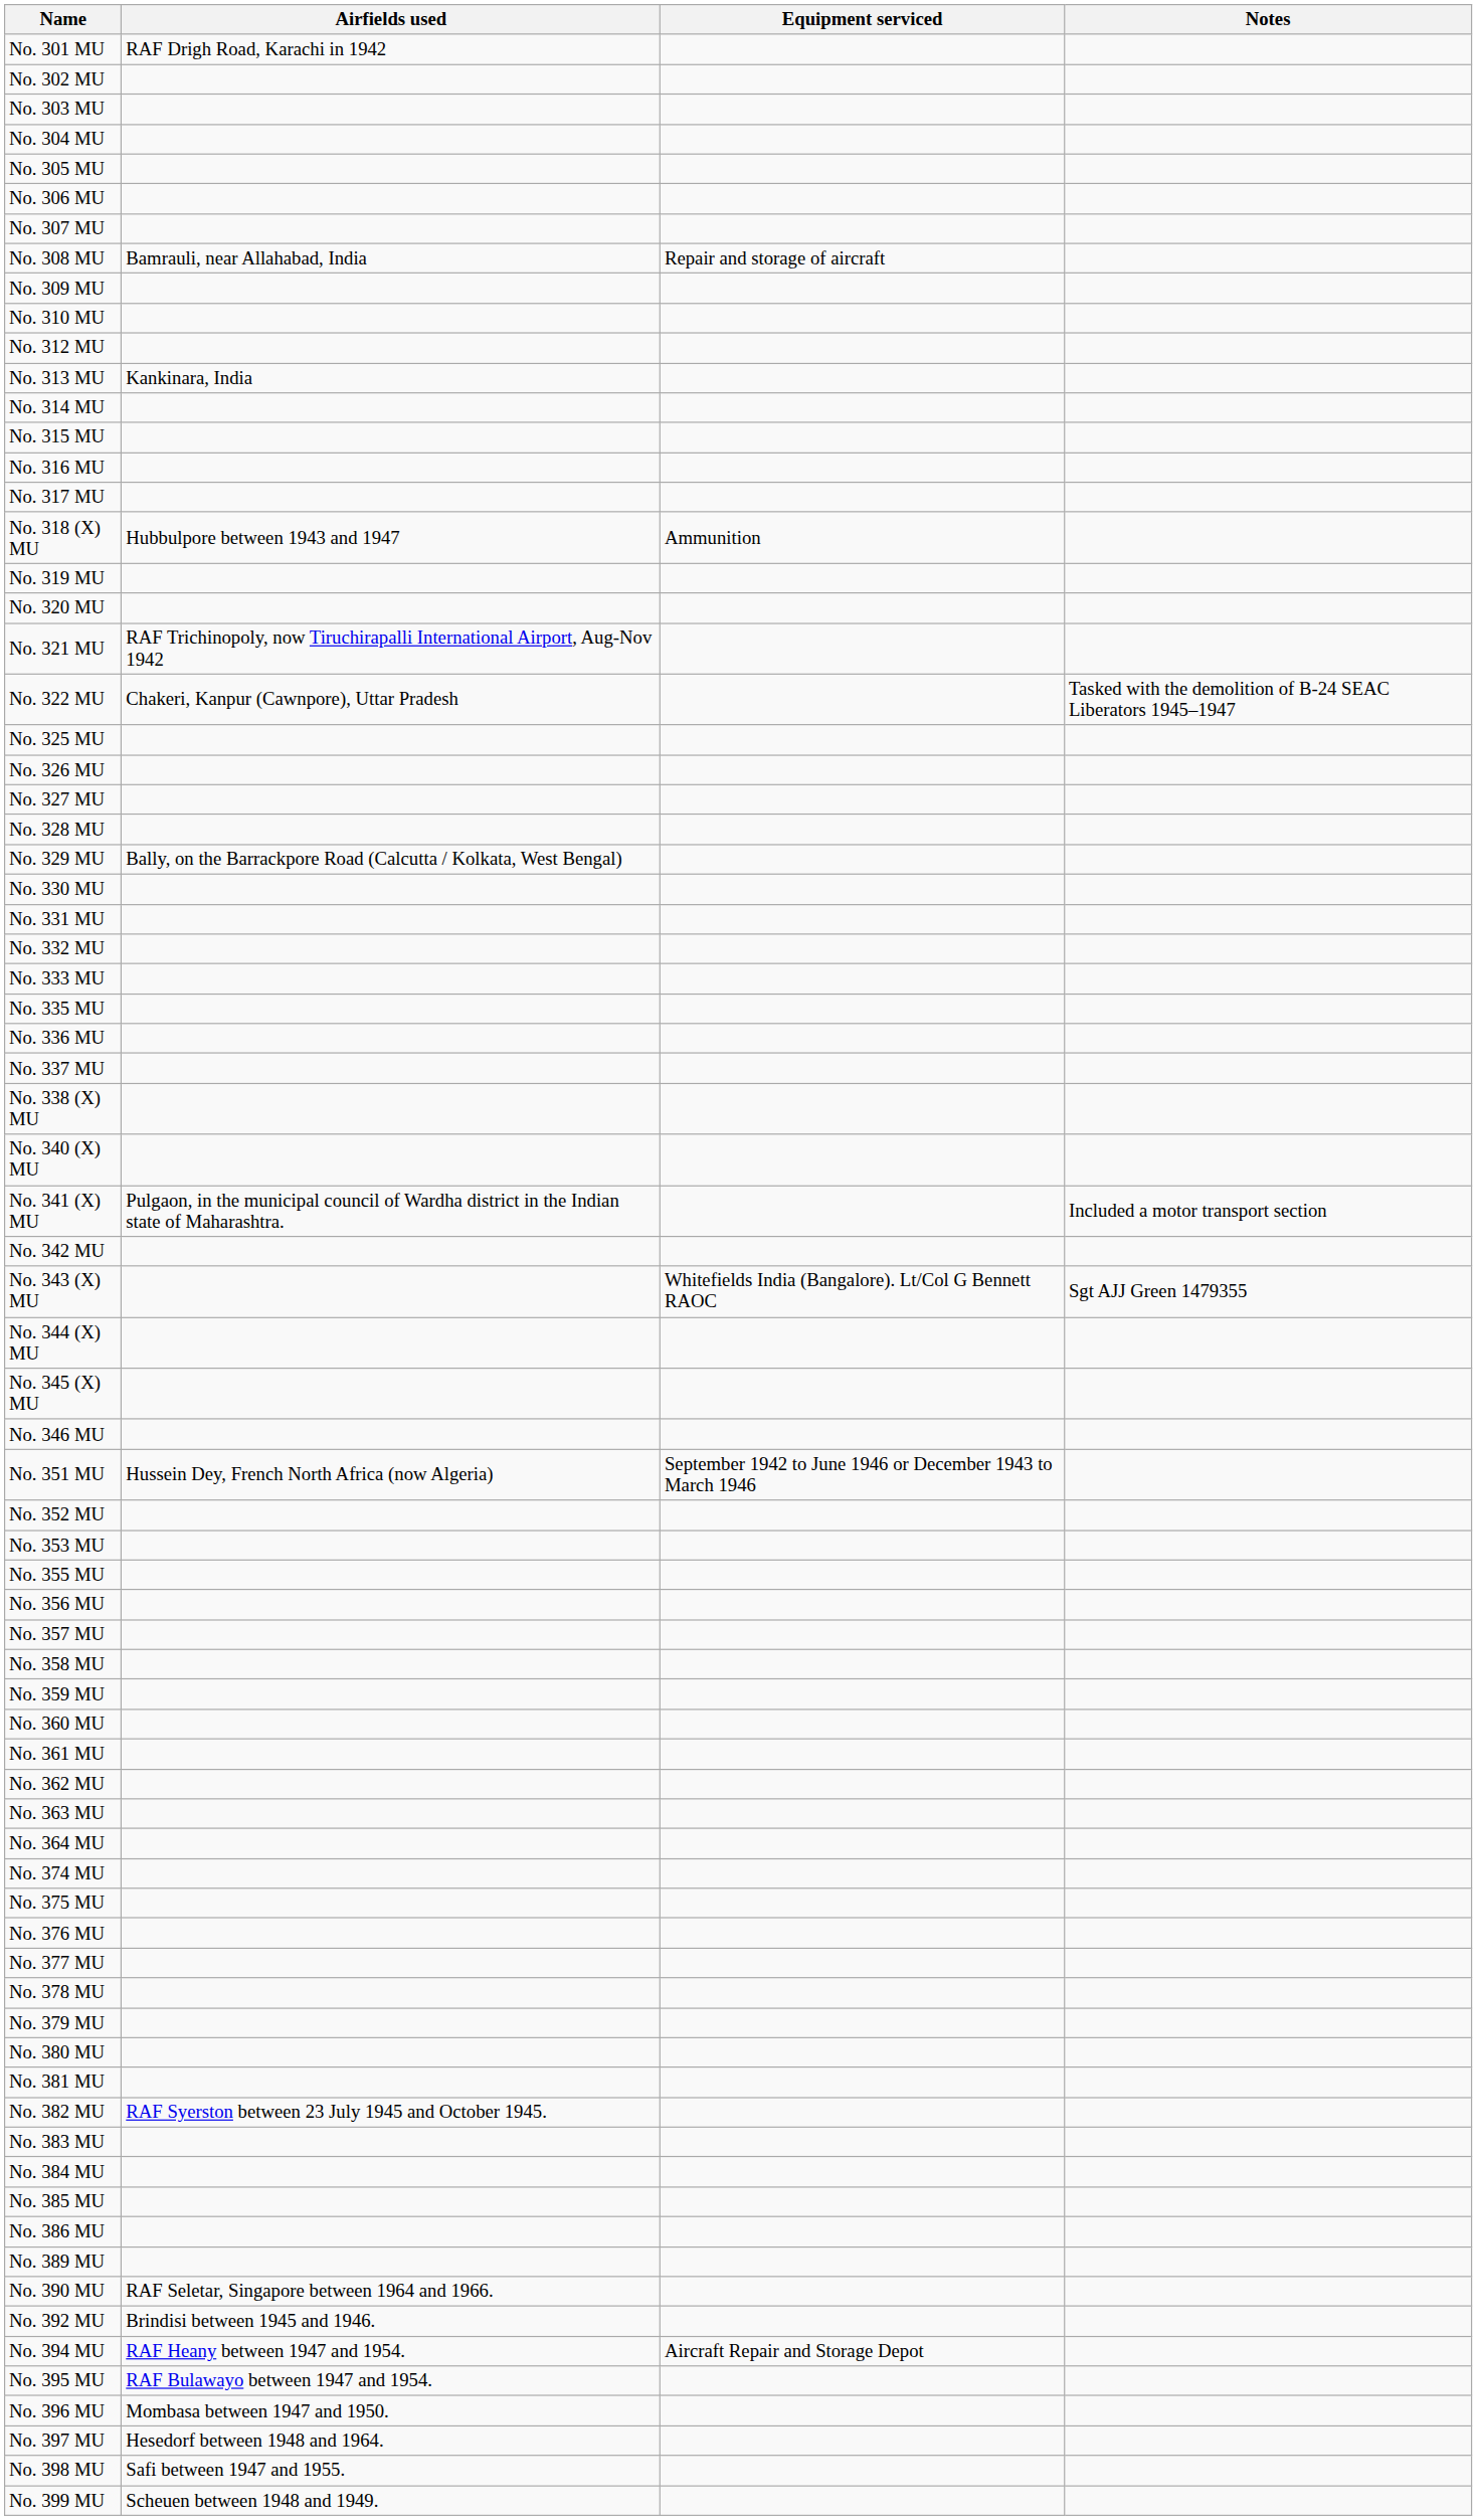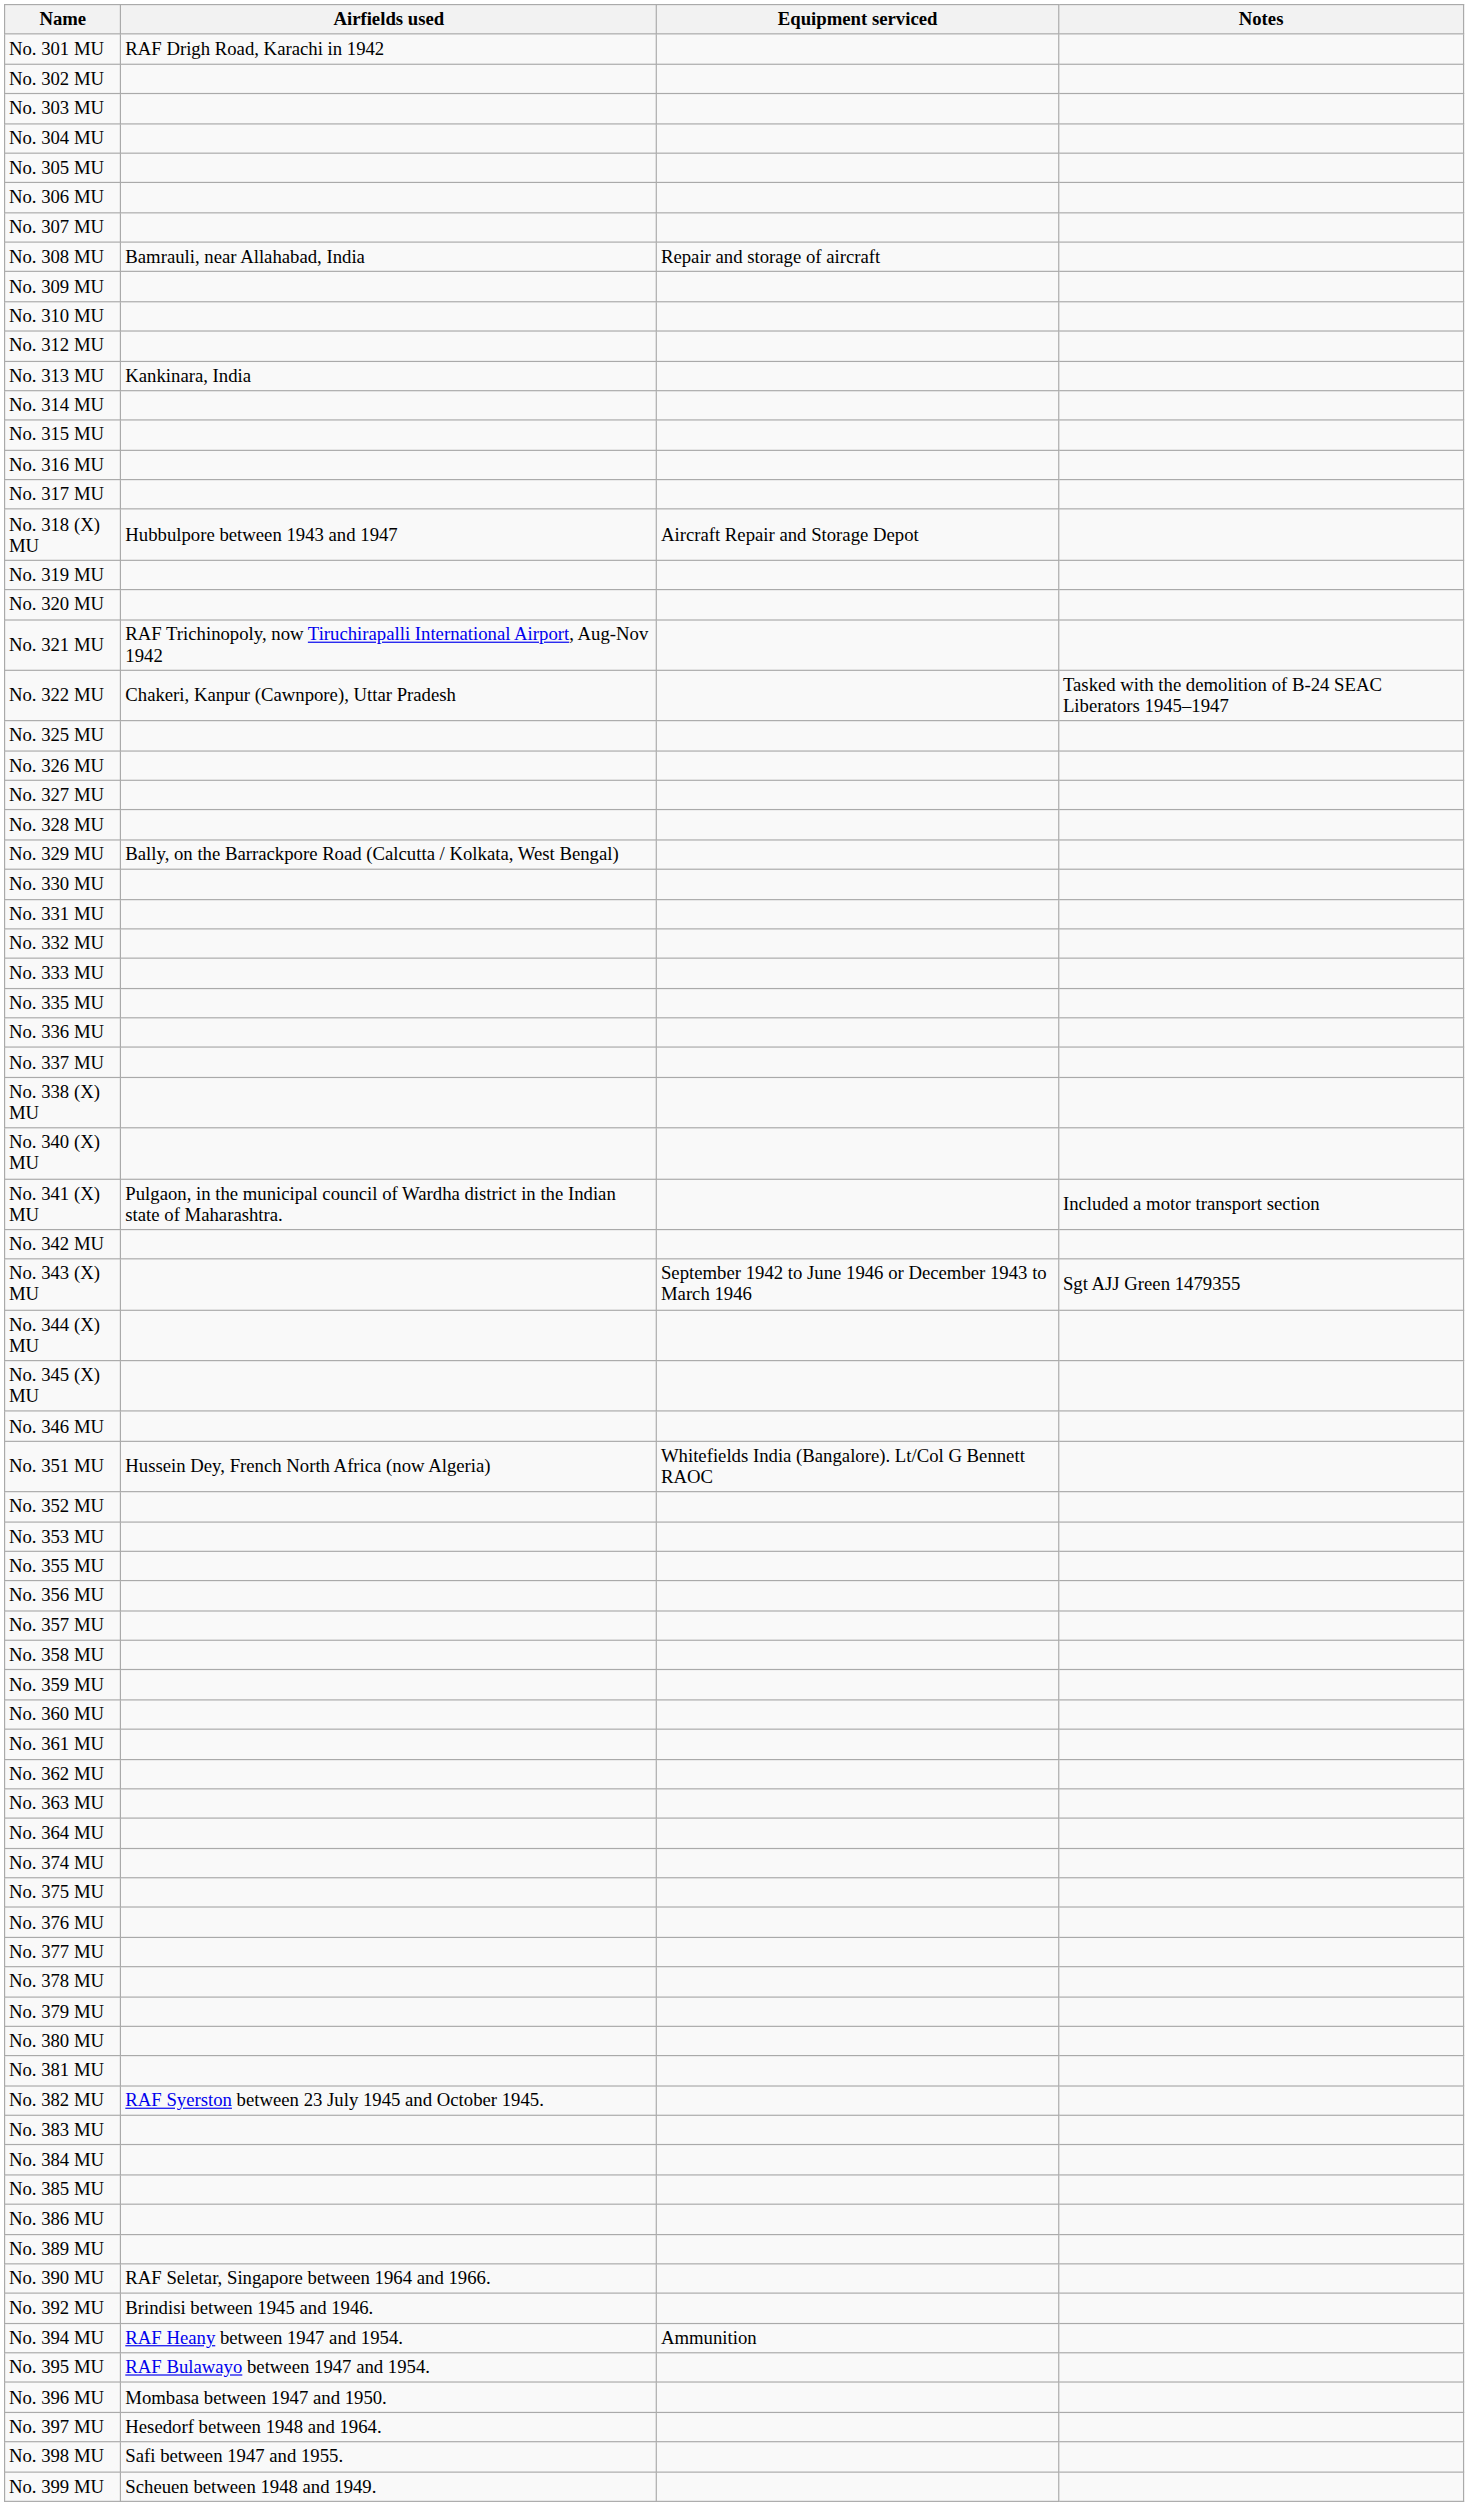 <table class="wikitable sortable">
 <tr>
 <th>Name</th>
 <th>Airfields used</th>
 <th>Equipment serviced</th>
 <th>Notes</th>
 </tr>
 <tr>
 <td>No. 301 MU</td>
 <td>RAF Drigh Road, Karachi in 1942</td>
 <td></td>
 <td></td>
 </tr>
 <tr>
 <td>No. 302 MU</td>
 <td></td>
 <td></td>
 <td></td>
 </tr>
 <tr>
 <td>No. 303 MU</td>
 <td></td>
 <td></td>
 <td></td>
 </tr>
 <tr>
 <td>No. 304 MU</td>
 <td></td>
 <td></td>
 <td></td>
 </tr>
 <tr>
 <td>No. 305 MU</td>
 <td></td>
 <td></td>
 <td></td>
 </tr>
 <tr>
 <td>No. 306 MU</td>
 <td></td>
 <td></td>
 <td></td>
 </tr>
 <tr>
 <td>No. 307 MU</td>
 <td></td>
 <td></td>
 <td></td>
 </tr>
 <tr>
 <td>No. 308 MU</td>
 <td>Bamrauli, near Allahabad, India</td>
 <td>Repair and storage of aircraft</td>
 <td></td>
 </tr>
 <tr>
 <td>No. 309 MU</td>
 <td></td>
 <td></td>
 <td></td>
 </tr>
 <tr>
 <td>No. 310 MU</td>
 <td></td>
 <td></td>
 <td></td>
 </tr>
 <tr>
 <td>No. 312 MU</td>
 <td></td>
 <td></td>
 <td></td>
 </tr>
 <tr>
 <td>No. 313 MU</td>
 <td>Kankinara, India</td>
 <td></td>
 <td></td>
 </tr>
 <tr>
 <td>No. 314 MU</td>
 <td></td>
 <td></td>
 <td></td>
 </tr>
 <tr>
 <td>No. 315 MU</td>
 <td></td>
 <td></td>
 <td></td>
 </tr>
 <tr>
 <td>No. 316 MU</td>
 <td></td>
 <td></td>
 <td></td>
 </tr>
 <tr>
 <td>No. 317 MU</td>
 <td></td>
 <td></td>
 <td></td>
 </tr>
 <tr>
 <td>No. 318 (X) MU</td>
 <td>Hubbulpore between 1943 and 1947</td>
-<td>Ammunition</td>
+<td>Aircraft Repair and Storage Depot</td>
 <td></td>
 </tr>
 <tr>
 <td>No. 319 MU</td>
 <td></td>
 <td></td>
 <td></td>
 </tr>
 <tr>
 <td>No. 320 MU</td>
 <td></td>
 <td></td>
 <td></td>
 </tr>
 <tr>
 <td>No. 321 MU</td>
 <td>RAF Trichinopoly, now <a href='#'>Tiruchirapalli International Airport</a>, Aug-Nov 1942</td>
 <td></td>
 <td></td>
 </tr>
 <tr>
 <td>No. 322 MU</td>
 <td>Chakeri, Kanpur (Cawnpore), Uttar Pradesh</td>
 <td></td>
 <td>Tasked with the demolition of B-24 SEAC Liberators 1945–1947</td>
 </tr>
 <tr>
 <td>No. 325 MU</td>
 <td></td>
 <td></td>
 <td></td>
 </tr>
 <tr>
 <td>No. 326 MU</td>
 <td></td>
 <td></td>
 <td></td>
 </tr>
 <tr>
 <td>No. 327 MU</td>
 <td></td>
 <td></td>
 <td></td>
 </tr>
 <tr>
 <td>No. 328 MU</td>
 <td></td>
 <td></td>
 <td></td>
 </tr>
 <tr>
 <td>No. 329 MU</td>
 <td>Bally, on the Barrackpore Road (Calcutta / Kolkata, West Bengal)</td>
 <td></td>
 <td></td>
 </tr>
 <tr>
 <td>No. 330 MU</td>
 <td></td>
 <td></td>
 <td></td>
 </tr>
 <tr>
 <td>No. 331 MU</td>
 <td></td>
 <td></td>
 <td></td>
 </tr>
 <tr>
 <td>No. 332 MU</td>
 <td></td>
 <td></td>
 <td></td>
 </tr>
 <tr>
 <td>No. 333 MU</td>
 <td></td>
 <td></td>
 <td></td>
 </tr>
 <tr>
 <td>No. 335 MU</td>
 <td></td>
 <td></td>
 <td></td>
 </tr>
 <tr>
 <td>No. 336 MU</td>
 <td></td>
 <td></td>
 <td></td>
 </tr>
 <tr>
 <td>No. 337 MU</td>
 <td></td>
 <td></td>
 <td></td>
 </tr>
 <tr>
 <td>No. 338 (X) MU</td>
 <td></td>
 <td></td>
 <td></td>
 </tr>
 <tr>
 <td>No. 340 (X) MU</td>
 <td></td>
 <td></td>
 <td></td>
 </tr>
 <tr>
 <td>No. 341 (X)  MU</td>
 <td>Pulgaon, in the  municipal council of Wardha district in the Indian state of Maharashtra.</td>
 <td></td>
 <td>Included a motor transport section</td>
 </tr>
 <tr>
 <td>No. 342 MU</td>
 <td></td>
 <td></td>
 <td></td>
 </tr>
 <tr>
 <td>No. 343 (X) MU</td>
 <td></td>
-<td>Whitefields India (Bangalore). Lt/Col G Bennett RAOC</td>
+<td>September 1942 to June 1946 or December 1943 to March 1946 </td>
 <td>Sgt AJJ Green 1479355</td>
 </tr>
 <tr 400 Civilian Labourers>
 <td>No. 344 (X) MU</td>
 <td></td>
 <td></td>
 <td></td>
 </tr>
 <tr>
 <td>No. 345 (X) MU</td>
 <td></td>
 <td></td>
 <td></td>
 </tr>
 <tr>
 <td>No. 346 MU</td>
 <td></td>
 <td></td>
 <td></td>
 </tr>
 <tr>
 <td>No. 351 MU</td>
 <td>Hussein Dey, French North Africa (now Algeria)</td>
-<td>September 1942 to June 1946 or December 1943 to March 1946 </td>
+<td>Whitefields India (Bangalore). Lt/Col G Bennett RAOC</td>
 <td></td>
 </tr>
 <tr>
 <td>No. 352 MU</td>
 <td></td>
 <td></td>
 <td></td>
 </tr>
 <tr>
 <td>No. 353 MU</td>
 <td></td>
 <td></td>
 <td></td>
 </tr>
 <tr>
 <td>No. 355 MU</td>
 <td></td>
 <td></td>
 <td></td>
 </tr>
 <tr>
 <td>No. 356 MU</td>
 <td></td>
 <td></td>
 <td></td>
 </tr>
 <tr>
 <td>No. 357 MU</td>
 <td></td>
 <td></td>
 <td></td>
 </tr>
 <tr>
 <td>No. 358 MU</td>
 <td></td>
 <td></td>
 <td></td>
 </tr>
 <tr>
 <td>No. 359 MU</td>
 <td></td>
 <td></td>
 <td></td>
 </tr>
 <tr>
 <td>No. 360 MU</td>
 <td></td>
 <td></td>
 <td></td>
 </tr>
 <tr>
 <td>No. 361 MU</td>
 <td></td>
 <td></td>
 <td></td>
 </tr>
 <tr>
 <td>No. 362 MU</td>
 <td></td>
 <td></td>
 <td></td>
 </tr>
 <tr>
 <td>No. 363 MU</td>
 <td></td>
 <td></td>
 <td></td>
 </tr>
 <tr>
 <td>No. 364 MU</td>
 <td></td>
 <td></td>
 <td></td>
 </tr>
 <tr>
 <td>No. 374 MU</td>
 <td></td>
 <td></td>
 <td></td>
 </tr>
 <tr>
 <td>No. 375 MU</td>
 <td></td>
 <td></td>
 <td></td>
 </tr>
 <tr>
 <td>No. 376 MU</td>
 <td></td>
 <td></td>
 <td></td>
 </tr>
 <tr>
 <td>No. 377 MU</td>
 <td></td>
 <td></td>
 <td></td>
 </tr>
 <tr>
 <td>No. 378 MU</td>
 <td></td>
 <td></td>
 <td></td>
 </tr>
 <tr>
 <td>No. 379 MU</td>
 <td></td>
 <td></td>
 <td></td>
 </tr>
 <tr>
 <td>No. 380 MU</td>
 <td></td>
 <td></td>
 <td></td>
 </tr>
 <tr>
 <td>No. 381 MU</td>
 <td></td>
 <td></td>
 <td></td>
 </tr>
 <tr>
 <td>No. 382 MU</td>
 <td><a href='#'>RAF Syerston</a> between 23 July 1945 and October 1945.</td>
 <td></td>
 <td></td>
 </tr>
 <tr>
 <td>No. 383 MU</td>
 <td></td>
 <td></td>
 <td></td>
 </tr>
 <tr>
 <td>No. 384 MU</td>
 <td></td>
 <td></td>
 <td></td>
 </tr>
 <tr>
 <td>No. 385 MU</td>
 <td></td>
 <td></td>
 <td></td>
 </tr>
 <tr>
 <td>No. 386 MU</td>
 <td></td>
 <td></td>
 <td></td>
 </tr>
 <tr>
 <td>No. 389 MU</td>
 <td></td>
 <td></td>
 <td></td>
 </tr>
 <tr>
 <td>No. 390 MU</td>
 <td>RAF Seletar, Singapore between 1964 and 1966.</td>
 <td></td>
 <td></td>
 </tr>
 <tr>
 <td>No. 392 MU</td>
 <td>Brindisi between 1945 and 1946.</td>
 <td></td>
 <td></td>
 </tr>
 <tr>
 <td>No. 394 MU</td>
 <td><a href='#'>RAF Heany</a> between 1947 and 1954.</td>
-<td>Aircraft Repair and Storage Depot</td>
+<td>Ammunition</td>
 <td></td>
 </tr>
 <tr>
 <td>No. 395 MU</td>
 <td><a href='#'>RAF Bulawayo</a> between 1947 and 1954.</td>
 <td></td>
 <td></td>
 </tr>
 <tr>
 <td>No. 396 MU</td>
 <td>Mombasa between 1947 and 1950.</td>
 <td></td>
 <td></td>
 </tr>
 <tr>
 <td>No. 397 MU</td>
 <td>Hesedorf between 1948 and 1964.</td>
 <td></td>
 <td></td>
 </tr>
 <tr>
 <td>No. 398 MU</td>
 <td>Safi between 1947 and 1955.</td>
 <td></td>
 <td></td>
 </tr>
 <tr>
 <td>No. 399 MU</td>
 <td>Scheuen between 1948 and 1949.</td>
 <td></td>
 <td></td>
 </tr>
 </table>
